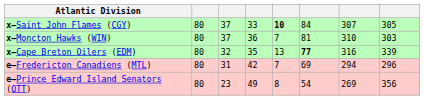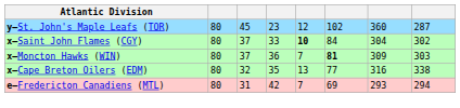 <table class="wikitable" style="width:50em">
 <tr>
 <th width="35%">Atlantic Division</th>
 <th width="5%"></th>
 <th width="5%"></th>
 <th width="5%"></th>
 <th width="5%"></th>
 <th width="7.5%"></th>
 <th width="7.5%"></th>
 <th width="7.5%"></th>
 </tr>
+<tr bgcolor="#97DEFF">
+<td><strong>y–</strong><a href='#'>St. John's Maple Leafs</a> (<a href='#'>TOR</a>)</td>
+<td>80</td>
+<td>45</td>
+<td>23</td>
+<td>12</td>
+<td>102</td>
+<td>360</td>
+<td>287</td>
+</tr>
 <tr bgcolor="#bbffbb">
 <td><strong>x–</strong><a href='#'>Saint John Flames</a> (<a href='#'>CGY</a>)</td>
 <td>80</td>
 <td>37</td>
 <td>33</td>
 <td><strong>10</strong></td>
 <td>84</td>
-<td>307</td>
-<td>305</td>
+<td>304</td>
+<td>302</td>
 </tr>
 <tr bgcolor="#bbffbb">
 <td><strong>x–</strong><a href='#'>Moncton Hawks</a> (<a href='#'>WIN</a>)</td>
 <td>80</td>
 <td>37</td>
 <td>36</td>
 <td>7</td>
-<td>81</td>
-<td>310</td>
+<td><strong>81</strong></td>
+<td>309</td>
 <td>303</td>
 </tr>
 <tr bgcolor="#bbffbb">
 <td><strong>x–</strong><a href='#'>Cape Breton Oilers</a> (<a href='#'>EDM</a>)</td>
 <td>80</td>
 <td>32</td>
 <td>35</td>
 <td>13</td>
-<td><strong>77</strong></td>
+<td>77</td>
 <td>316</td>
-<td>339</td>
+<td>338</td>
 </tr>
 <tr bgcolor="#ffcccc">
 <td><strong>e–</strong><a href='#'>Fredericton Canadiens</a> (<a href='#'>MTL</a>)</td>
 <td>80</td>
 <td>31</td>
 <td>42</td>
 <td>7</td>
 <td>69</td>
+<td>293</td>
 <td>294</td>
-<td>296</td>
-</tr>
-<tr bgcolor="#ffcccc">
-<td><strong>e–</strong><a href='#'>Prince Edward Island Senators</a> (<a href='#'>OTT</a>)</td>
-<td>80</td>
-<td>23</td>
-<td>49</td>
-<td>8</td>
-<td>54</td>
-<td>269</td>
-<td>356</td>
 </tr>
 </table>
